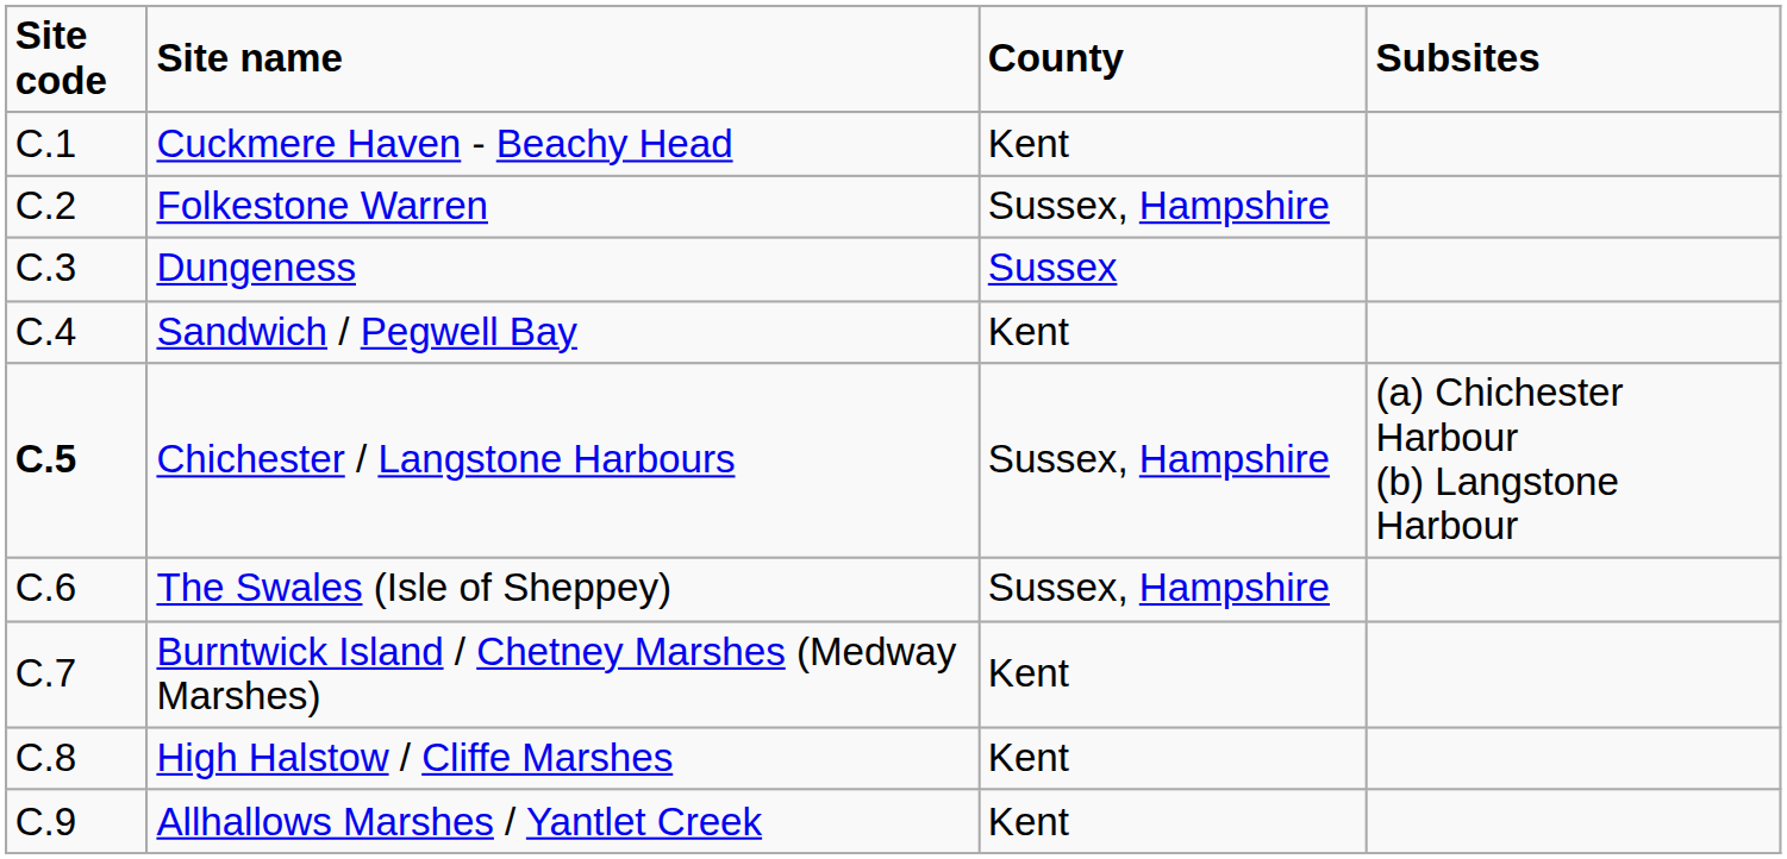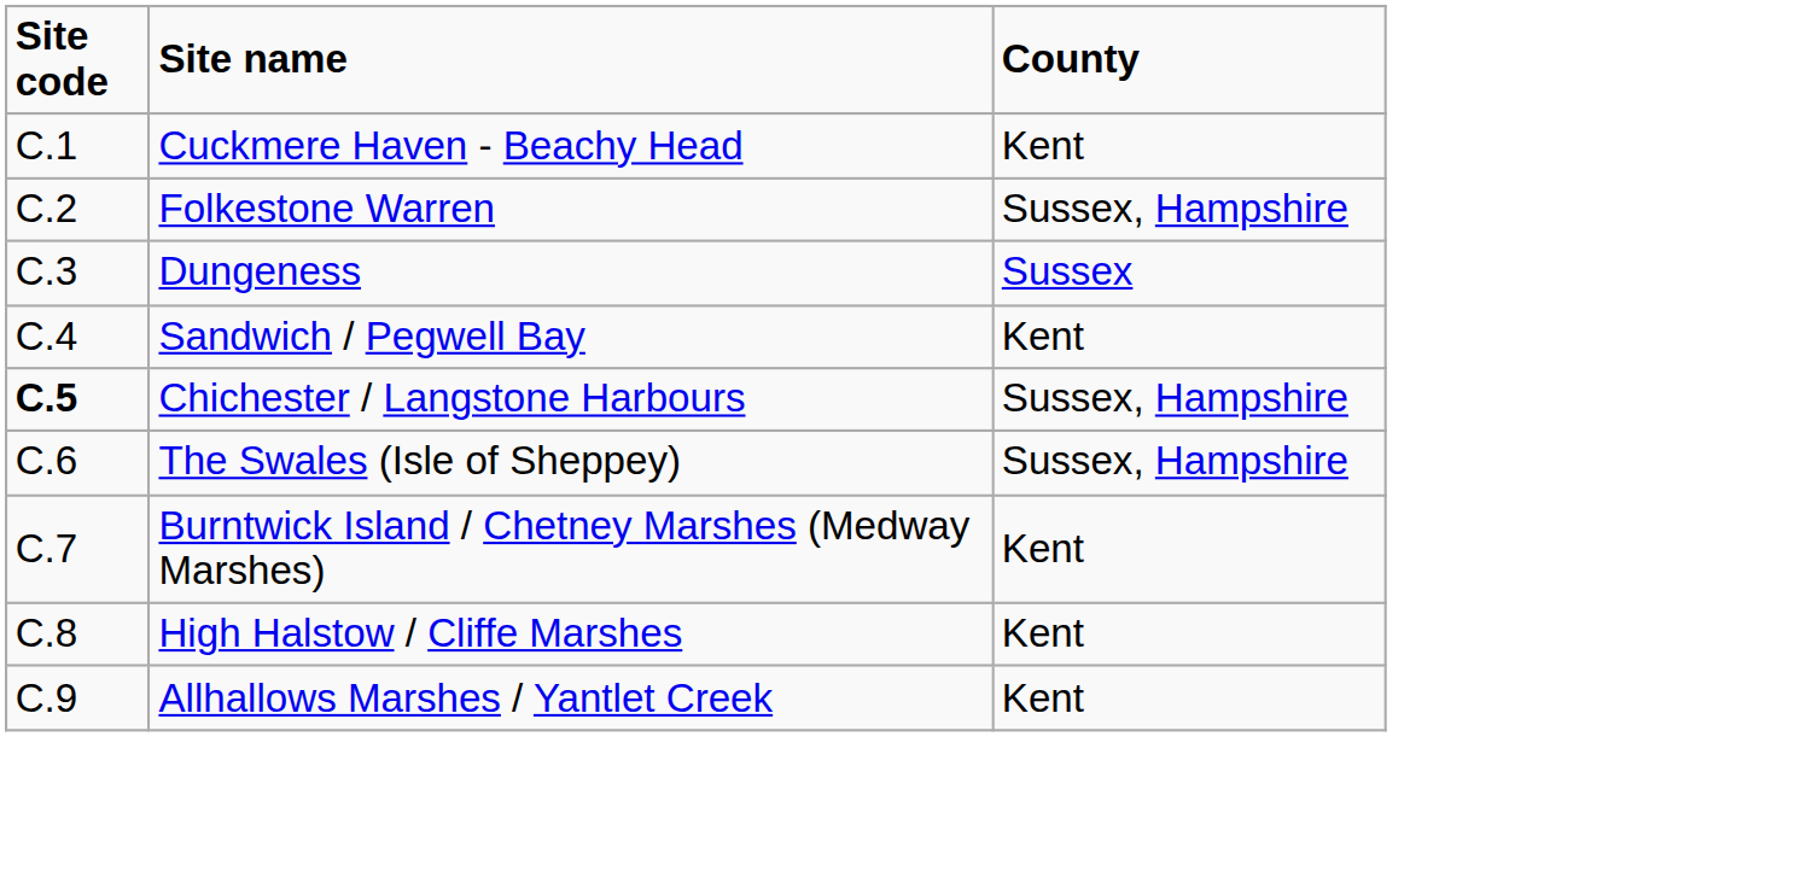 <table class="wikitable">
 <tr>
 <td style="width:50px"><strong>Site code</strong></td>
 <td style="width:330px"><strong>Site name</strong></td>
 <td style="width:150px"><strong>County</strong></td>
-<td style="width:160px"><strong>Subsites</strong></td>
 </tr>
 <tr>
 <td>C.1</td>
 <td><a href='#'>Cuckmere Haven</a> - <a href='#'>Beachy Head</a></td>
 <td>Kent</td>
-<td></td>
 </tr>
 <tr>
 <td>C.2</td>
 <td><a href='#'>Folkestone Warren</a></td>
 <td>Sussex, <a href='#'>Hampshire</a></td>
-<td></td>
 </tr>
 <tr>
 <td>C.3</td>
 <td><a href='#'>Dungeness</a></td>
 <td><a href='#'>Sussex</a></td>
-<td></td>
 </tr>
 <tr>
 <td>C.4</td>
 <td><a href='#'>Sandwich</a> / <a href='#'>Pegwell Bay</a></td>
 <td>Kent</td>
-<td></td>
 </tr>
 <tr>
 <td><strong>C.5</strong></td>
 <td><a href='#'>Chichester</a> / <a href='#'>Langstone Harbours</a></td>
 <td>Sussex, <a href='#'>Hampshire</a></td>
-<td>(a) Chichester Harbour <br> (b) Langstone Harbour</td>
 </tr>
 <tr>
 <td>C.6</td>
 <td><a href='#'>The Swales</a> (Isle of Sheppey)</td>
 <td>Sussex, <a href='#'>Hampshire</a></td>
-<td></td>
 </tr>
 <tr>
 <td>C.7</td>
 <td><a href='#'>Burntwick Island</a> / <a href='#'>Chetney Marshes</a> (Medway Marshes)</td>
 <td>Kent</td>
-<td></td>
 </tr>
 <tr>
 <td>C.8</td>
 <td><a href='#'>High Halstow</a> / <a href='#'>Cliffe Marshes</a></td>
 <td>Kent</td>
-<td></td>
 </tr>
 <tr>
 <td>C.9</td>
 <td><a href='#'>Allhallows Marshes</a> / <a href='#'>Yantlet Creek</a></td>
 <td>Kent</td>
-<td></td>
 </tr>
 </table>
